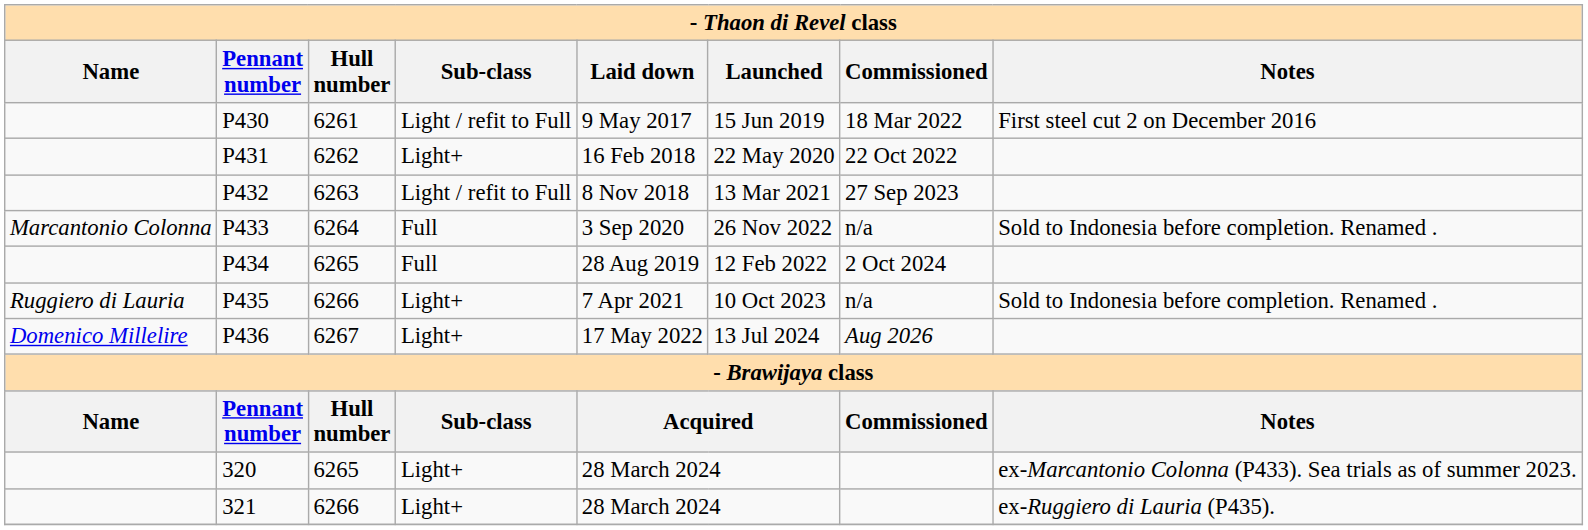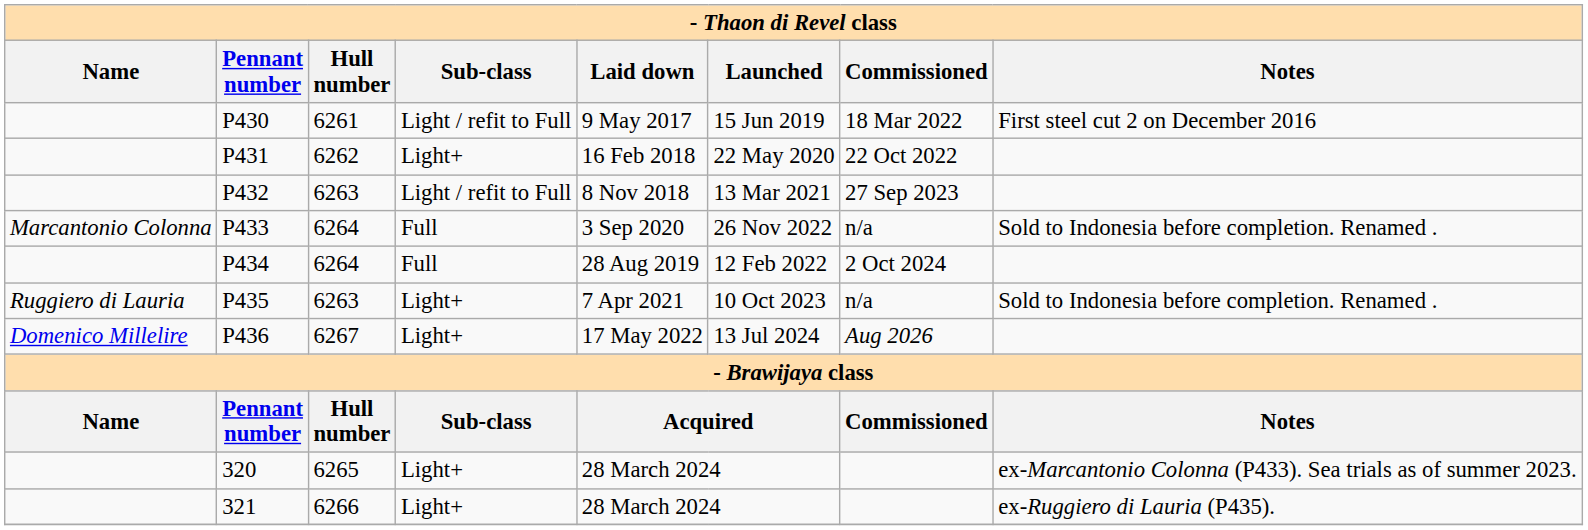 <table border="1" class="sortable wikitable">
 <tr>
 <th colspan="8" style="background:#ffdead;"> - <em>Thaon di Revel</em> class</th>
 </tr>
 <tr>
 <th>Name</th>
 <th><a href='#'>Pennant<br>number</a></th>
 <th>Hull<br>number</th>
 <th>Sub-class</th>
 <th>Laid down</th>
 <th>Launched</th>
 <th>Commissioned</th>
 <th>Notes</th>
 </tr>
 <tr>
 <td></td>
 <td>P430</td>
 <td>6261</td>
 <td>Light / refit to Full</td>
 <td>9 May 2017</td>
 <td>15 Jun 2019</td>
 <td>18 Mar 2022</td>
 <td>First steel cut 2 on December 2016</td>
 </tr>
 <tr>
 <td></td>
 <td>P431</td>
 <td>6262</td>
 <td>Light+</td>
 <td>16 Feb 2018 </td>
 <td>22 May 2020 </td>
 <td>22 Oct 2022</td>
 <td></td>
 </tr>
 <tr>
 <td><em></em></td>
 <td>P432</td>
 <td>6263</td>
 <td>Light / refit to Full</td>
 <td>8 Nov 2018 </td>
 <td>13 Mar 2021</td>
 <td>27 Sep 2023</td>
 <td></td>
 </tr>
 <tr>
 <td><em>Marcantonio Colonna</em></td>
 <td>P433</td>
 <td>6264</td>
 <td>Full</td>
 <td>3 Sep 2020</td>
 <td>26 Nov 2022 </td>
 <td>n/a</td>
 <td>Sold to Indonesia before completion. Renamed .</td>
 </tr>
 <tr>
 <td><em></em></td>
 <td>P434</td>
-<td>6265</td>
+<td>6264</td>
 <td>Full</td>
 <td>28 Aug 2019</td>
 <td>12 Feb 2022</td>
 <td>2 Oct 2024 </td>
 <td></td>
 </tr>
 <tr>
 <td><em>Ruggiero di Lauria</em></td>
 <td>P435</td>
-<td>6266</td>
+<td>6263</td>
 <td>Light+</td>
 <td>7 Apr 2021</td>
 <td>10 Oct 2023</td>
 <td>n/a</td>
 <td>Sold to Indonesia before completion. Renamed .</td>
 </tr>
 <tr>
 <td><a href='#'><em>Domenico Millelire</em></a></td>
 <td>P436</td>
 <td>6267 </td>
 <td>Light+</td>
 <td>17 May 2022</td>
 <td>13 Jul 2024</td>
 <td><em>Aug 2026</em></td>
 <td></td>
 </tr>
 <tr>
 <th colspan="8" style="background:#ffdead;"> - <em>Brawijaya</em> class</th>
 </tr>
 <tr>
 <th>Name</th>
 <th><a href='#'>Pennant<br>number</a></th>
 <th>Hull<br>number</th>
 <th>Sub-class</th>
 <th colspan="2">Acquired</th>
 <th>Commissioned</th>
 <th>Notes</th>
 </tr>
 <tr>
 <td></td>
 <td>320</td>
 <td>6265</td>
 <td>Light+</td>
 <td colspan="2">28 March 2024</td>
 <td></td>
 <td>ex-<em>Marcantonio Colonna</em> (P433). Sea trials as of summer 2023.</td>
 </tr>
 <tr>
 <td></td>
 <td>321</td>
 <td>6266</td>
 <td>Light+</td>
 <td colspan="2">28 March 2024</td>
 <td></td>
 <td>ex-<em>Ruggiero di Lauria</em> (P435).</td>
 </tr>
 <tr>
 </tr>
 </table>
